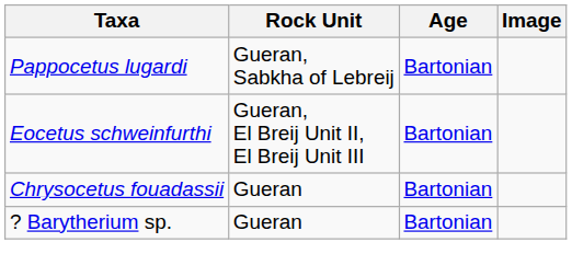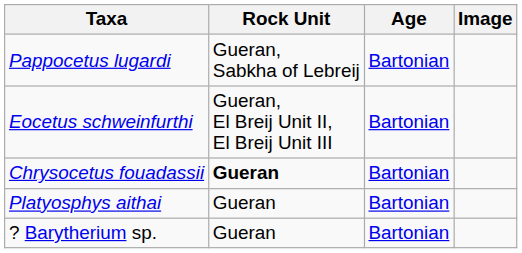 <table class="wikitable sortable">
 <tr>
 <th>Taxa</th>
 <th>Rock Unit</th>
 <th>Age</th>
 <th>Image</th>
 </tr>
 <tr>
 <td><em><a href='#'>Pappocetus lugardi</a></em></td>
 <td>Gueran,<br>Sabkha of Lebreij</td>
 <td><a href='#'>Bartonian</a></td>
 <td></td>
 </tr>
 <tr>
 <td><em><a href='#'>Eocetus schweinfurthi</a></em></td>
 <td>Gueran,<br>El Breij Unit II,<br>El Breij Unit III</td>
 <td><a href='#'>Bartonian</a></td>
 <td></td>
 </tr>
 <tr>
 <td><em><a href='#'>Chrysocetus fouadassii</a></em></td>
+<td><strong>Gueran</strong></td>
+<td><a href='#'>Bartonian</a></td>
+<td></td>
+</tr>
+<tr>
+<td><em><a href='#'>Platyosphys aithai</a></em></td>
 <td>Gueran</td>
 <td><a href='#'>Bartonian</a></td>
 <td></td>
 </tr>
 <tr>
 <td>? <a href='#'>Barytherium</a> sp.</td>
 <td>Gueran</td>
 <td><a href='#'>Bartonian</a></td>
 <td></td>
 </tr>
 </table>
